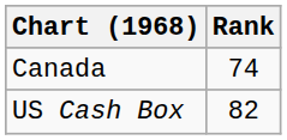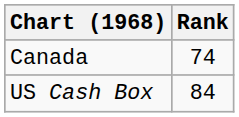 <table class="wikitable sortable">
 <tr>
 <th>Chart (1968)</th>
 <th>Rank</th>
 </tr>
 <tr>
 <td>Canada</td>
 <td style="text-align:center;">74</td>
 </tr>
 <tr>
 <td>US <em>Cash Box</em></td>
-<td style="text-align:center;">82</td>
+<td style="text-align:center;">84</td>
 </tr>
 </table>
